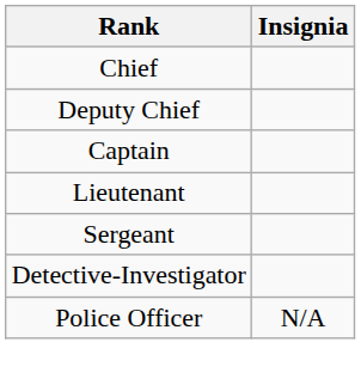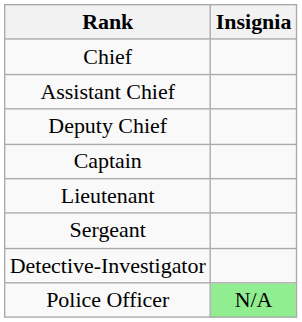 <table class="wikitable">
 <tr>
 <th>Rank</th>
 <th>Insignia</th>
 </tr>
 <tr>
 <td align="center">Chief</td>
+<td align="center"></td>
+</tr>
+<tr>
+<td align="center">Assistant Chief</td>
 <td align="center"></td>
 </tr>
 <tr>
 <td align="center">Deputy Chief</td>
 <td align="center"></td>
 </tr>
 <tr>
 <td align="center">Captain</td>
 <td align="center"></td>
 </tr>
 <tr>
 <td align="center">Lieutenant</td>
 <td align="center"></td>
 </tr>
 <tr>
 <td align="center">Sergeant</td>
 <td align="center"></td>
 </tr>
 <tr>
 <td align="center">Detective-Investigator</td>
 <td align="center"></td>
 </tr>
 <tr style="text-align:center;">
 <td>Police Officer</td>
-<td>N/A</td>
+<td style="background: lightgreen;">N/A</td>
 </tr>
 </table>
